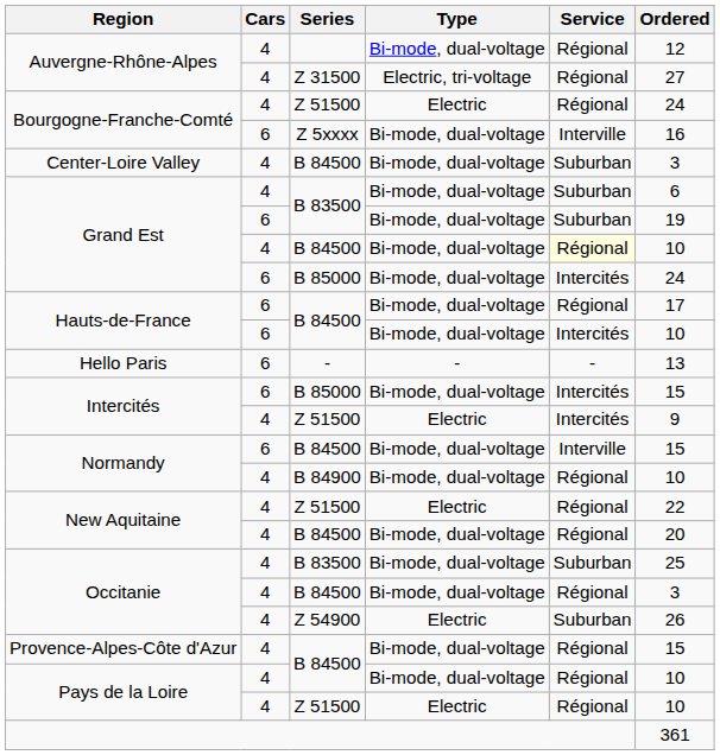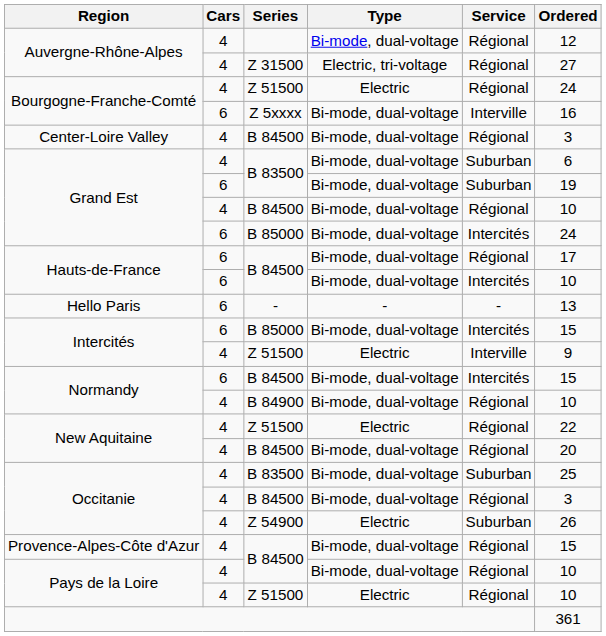 <table class="wikitable" style="text-align:center;">
 <tr>
 <th scope="col">Region</th>
 <th scope=col>Cars</th>
 <th scope=col>Series</th>
 <th scope=col>Type</th>
 <th scope=col>Service</th>
 <th scope=col>Ordered</th>
 </tr>
 <tr>
 <td rowspan="2">Auvergne-Rhône-Alpes</td>
 <td>4</td>
 <td></td>
 <td><a href='#'>Bi-mode</a>, dual-voltage</td>
 <td>Régional</td>
 <td>12</td>
 </tr>
 <tr>
 <td>4</td>
 <td>Z 31500</td>
 <td>Electric, tri-voltage</td>
 <td>Régional</td>
 <td>27</td>
 </tr>
 <tr>
 <td rowspan="2">Bourgogne-Franche-Comté</td>
 <td>4</td>
 <td>Z 51500</td>
 <td>Electric</td>
 <td>Régional</td>
 <td>24</td>
 </tr>
 <tr>
 <td>6</td>
 <td>Z 5xxxx</td>
 <td>Bi-mode, dual-voltage</td>
 <td>Interville</td>
 <td>16</td>
 </tr>
 <tr>
 <td>Center-Loire Valley</td>
 <td>4</td>
 <td>B 84500</td>
 <td>Bi-mode, dual-voltage</td>
-<td>Suburban</td>
+<td>Régional</td>
 <td>3</td>
 </tr>
 <tr>
 <td rowspan="4">Grand Est</td>
 <td>4</td>
 <td rowspan="2">B 83500</td>
 <td>Bi-mode, dual-voltage</td>
 <td>Suburban</td>
 <td>6</td>
 </tr>
 <tr>
 <td>6</td>
 <td>Bi-mode, dual-voltage</td>
 <td>Suburban</td>
 <td>19</td>
 </tr>
 <tr>
 <td>4</td>
 <td>B 84500</td>
 <td>Bi-mode, dual-voltage</td>
-<td style="background: lightyellow;">Régional</td>
+<td>Régional</td>
 <td>10</td>
 </tr>
 <tr>
 <td>6</td>
 <td>B 85000</td>
 <td>Bi-mode, dual-voltage</td>
 <td>Intercités</td>
 <td>24</td>
 </tr>
 <tr>
 <td rowspan="2">Hauts-de-France</td>
 <td>6</td>
 <td rowspan="2">B 84500</td>
 <td>Bi-mode, dual-voltage</td>
 <td>Régional</td>
 <td>17</td>
 </tr>
 <tr>
 <td>6</td>
 <td>Bi-mode, dual-voltage</td>
 <td>Intercités</td>
 <td>10</td>
 </tr>
 <tr>
 <td>Hello Paris</td>
 <td>6</td>
 <td>-</td>
 <td>-</td>
 <td>-</td>
 <td>13</td>
 </tr>
 <tr>
 <td rowspan="2">Intercités</td>
 <td>6</td>
 <td>B 85000</td>
 <td>Bi-mode, dual-voltage</td>
 <td>Intercités</td>
 <td>15</td>
 </tr>
 <tr>
 <td>4</td>
 <td>Z 51500</td>
 <td>Electric</td>
-<td>Intercités</td>
+<td>Interville</td>
 <td>9</td>
 </tr>
 <tr>
 <td rowspan="2">Normandy</td>
 <td>6</td>
 <td>B 84500</td>
 <td>Bi-mode, dual-voltage</td>
-<td>Interville</td>
+<td>Intercités</td>
 <td>15</td>
 </tr>
 <tr>
 <td>4</td>
 <td>B 84900</td>
 <td>Bi-mode, dual-voltage</td>
 <td>Régional</td>
 <td>10</td>
 </tr>
 <tr>
 <td rowspan="2">New Aquitaine</td>
 <td>4</td>
 <td>Z 51500</td>
 <td>Electric</td>
 <td>Régional</td>
 <td>22</td>
 </tr>
 <tr>
 <td>4</td>
 <td>B 84500</td>
 <td>Bi-mode, dual-voltage</td>
 <td>Régional</td>
 <td>20</td>
 </tr>
 <tr>
 <td rowspan="3">Occitanie</td>
 <td>4</td>
 <td>B 83500</td>
 <td>Bi-mode, dual-voltage</td>
 <td>Suburban</td>
 <td>25</td>
 </tr>
 <tr>
 <td>4</td>
 <td>B 84500</td>
 <td>Bi-mode, dual-voltage</td>
 <td>Régional</td>
 <td>3</td>
 </tr>
 <tr>
 <td>4</td>
 <td>Z 54900</td>
 <td>Electric</td>
 <td>Suburban</td>
 <td>26</td>
 </tr>
 <tr>
 <td>Provence-Alpes-Côte d'Azur</td>
 <td>4</td>
 <td rowspan="2">B 84500</td>
 <td>Bi-mode, dual-voltage</td>
 <td>Régional</td>
 <td>15</td>
 </tr>
 <tr>
 <td rowspan="2">Pays de la Loire</td>
 <td>4</td>
 <td>Bi-mode, dual-voltage</td>
 <td>Régional</td>
 <td>10</td>
 </tr>
 <tr>
 <td>4</td>
 <td>Z 51500</td>
 <td>Electric</td>
 <td>Régional</td>
 <td>10</td>
 </tr>
 <tr>
 <td colspan="5"></td>
 <td>361</td>
 </tr>
 </table>
